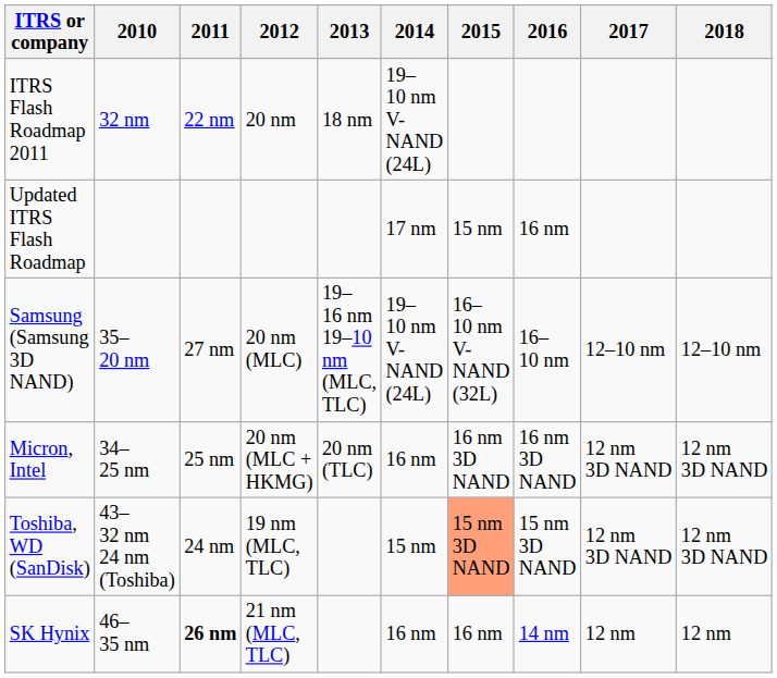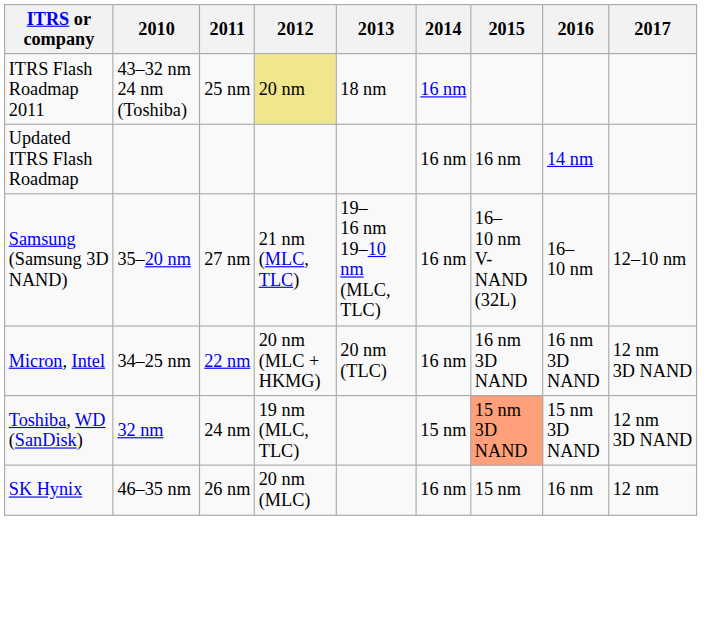 <table class="wikitable">
 <tr>
 <th><a href='#'>ITRS</a> or company</th>
 <th>2010</th>
 <th>2011</th>
 <th>2012</th>
 <th>2013</th>
 <th>2014</th>
 <th>2015</th>
 <th>2016</th>
 <th>2017</th>
-<th>2018</th>
 </tr>
 <tr>
 <td>ITRS Flash Roadmap 2011</td>
-<td><a href='#'>32&nbsp;nm</a></td>
-<td><a href='#'>22&nbsp;nm</a></td>
-<td>20 nm</td>
+<td>43–32 nm <br> 24 nm (Toshiba)</td>
+<td>25 nm</td>
+<td style="background: khaki;">20 nm</td>
 <td>18 nm</td>
-<td>19–10 nm<br>V-NAND (24L)</td>
-<td></td>
+<td><a href='#'>16 nm</a></td>
 <td></td>
 <td></td>
 <td></td>
 </tr>
 <tr>
 <td>Updated ITRS Flash Roadmap</td>
 <td></td>
 <td></td>
 <td></td>
 <td></td>
-<td>17 nm</td>
-<td>15 nm</td>
 <td>16 nm</td>
-<td></td>
+<td>16 nm</td>
+<td><a href='#'>14&nbsp;nm</a></td>
 <td></td>
 </tr>
 <tr>
 <td><a href='#'>Samsung</a><br>(Samsung 3D NAND)</td>
 <td>35–<a href='#'>20&nbsp;nm</a></td>
 <td>27 nm</td>
-<td>20 nm (MLC)</td>
+<td>21 nm <br> (<a href='#'>MLC</a>, <a href='#'>TLC</a>)</td>
 <td>19–16 nm <br> 19–<a href='#'>10 nm</a> (MLC, TLC)</td>
-<td>19–10 nm<br>V-NAND (24L)</td>
+<td>16 nm</td>
 <td>16–10 nm<br>V-NAND (32L)</td>
 <td>16–10 nm</td>
-<td>12–10 nm</td>
 <td>12–10 nm</td>
 </tr>
 <tr>
 <td><a href='#'>Micron</a>, <a href='#'>Intel</a></td>
 <td>34–25 nm</td>
-<td>25 nm</td>
+<td><a href='#'>22&nbsp;nm</a></td>
 <td>20 nm <br> (MLC + HKMG)</td>
 <td>20 nm <br> (TLC)</td>
 <td>16 nm</td>
 <td>16 nm<br>3D NAND</td>
 <td>16 nm<br>3D NAND</td>
 <td>12 nm<br>3D NAND</td>
-<td>12 nm<br>3D NAND</td>
 </tr>
 <tr>
 <td><a href='#'>Toshiba</a>, <a href='#'>WD</a> (<a href='#'>SanDisk</a>)</td>
-<td>43–32 nm <br> 24 nm (Toshiba)</td>
+<td><a href='#'>32&nbsp;nm</a></td>
 <td>24 nm</td>
 <td>19 nm <br> (MLC, TLC)</td>
 <td></td>
 <td>15 nm</td>
 <td style="background: lightsalmon;">15 nm<br>3D NAND</td>
 <td>15 nm<br>3D NAND</td>
 <td>12 nm <br> 3D NAND</td>
-<td>12 nm <br> 3D NAND</td>
 </tr>
 <tr>
 <td><a href='#'>SK Hynix</a></td>
 <td>46–35 nm</td>
-<td><strong>26 nm</strong></td>
-<td>21 nm <br> (<a href='#'>MLC</a>, <a href='#'>TLC</a>)</td>
+<td>26 nm</td>
+<td>20 nm (MLC)</td>
 <td></td>
 <td>16 nm</td>
+<td>15 nm</td>
 <td>16 nm</td>
-<td><a href='#'>14&nbsp;nm</a></td>
-<td>12 nm</td>
 <td>12 nm</td>
 </tr>
 </table>
